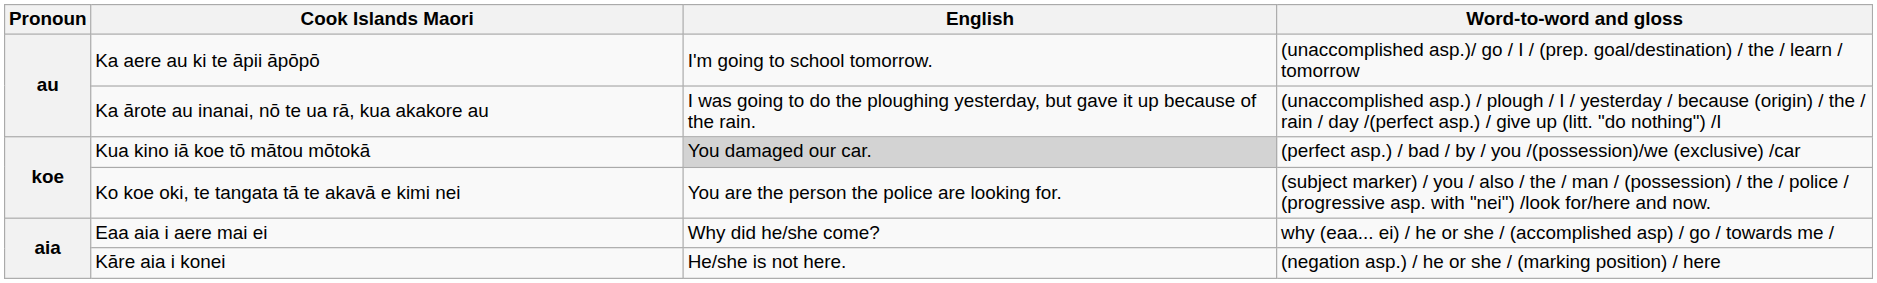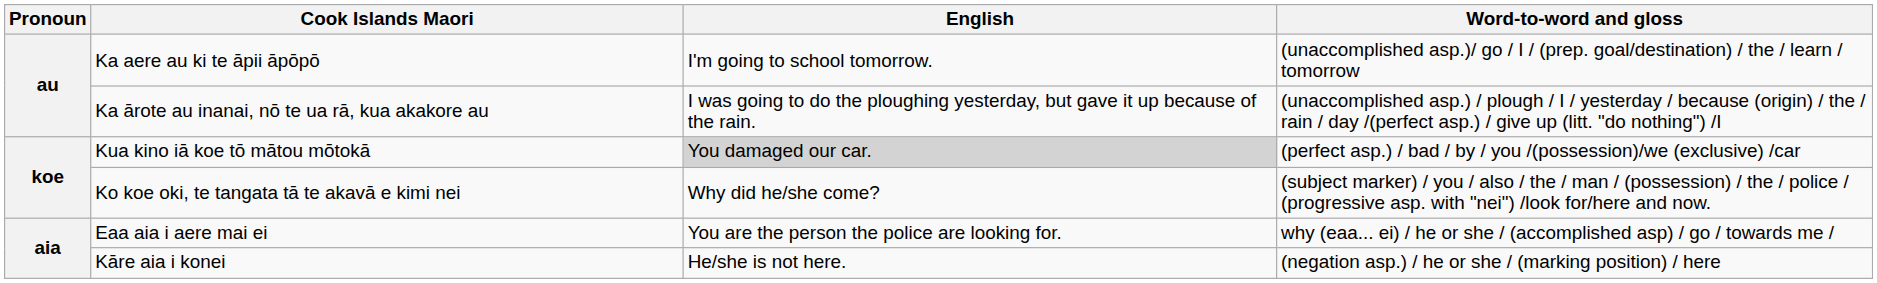 <table class="wikitable collapsible collapsed" style="margin: 1em auto 1em auto" width="100%">
 <tr>
 <th>Pronoun</th>
 <th width="33%">Cook Islands Maori</th>
 <th width="33%">English</th>
 <th width="33%">Word-to-word and gloss</th>
 </tr>
 <tr>
 <th rowspan="2">au</th>
 <td>Ka aere au  ki te āpii āpōpō </td>
 <td>I'm going to school tomorrow.</td>
 <td>(unaccomplished asp.)/ go / I / (prep. goal/destination) / the / learn / tomorrow</td>
 </tr>
 <tr>
 <td>Ka ārote au inanai,  nō te ua rā, kua akakore au</td>
 <td>I was going to do the ploughing yesterday, but gave it up because of the rain.</td>
 <td>(unaccomplished asp.) / plough / I / yesterday / because (origin) / the / rain / day /(perfect asp.) / give up (litt. "do nothing") /I</td>
 </tr>
 <tr>
 <th rowspan="2">koe</th>
 <td>Kua kino iā koe tō mātou mōtokā</td>
 <td style="background: lightgrey;">You damaged our car.</td>
 <td>(perfect asp.) / bad / by / you /(possession)/we (exclusive) /car</td>
 </tr>
 <tr>
 <td>Ko koe oki, te tangata tā te akavā e kimi nei</td>
-<td>You are the person the police are looking for.</td>
+<td>Why did he/she come?</td>
 <td>(subject marker) / you / also / the / man / (possession) / the / police / (progressive asp. with "nei") /look for/here and now.</td>
 </tr>
 <tr>
 <th rowspan="2">aia</th>
 <td>Eaa aia i aere mai ei</td>
-<td>Why did he/she come?</td>
+<td>You are the person the police are looking for.</td>
 <td>why (eaa... ei) / he or she / (accomplished asp) / go / towards me /</td>
 </tr>
 <tr>
 <td>Kāre aia  i konei</td>
 <td>He/she is not here.</td>
 <td>(negation asp.) / he or she / (marking position) / here</td>
 </tr>
 </table>
